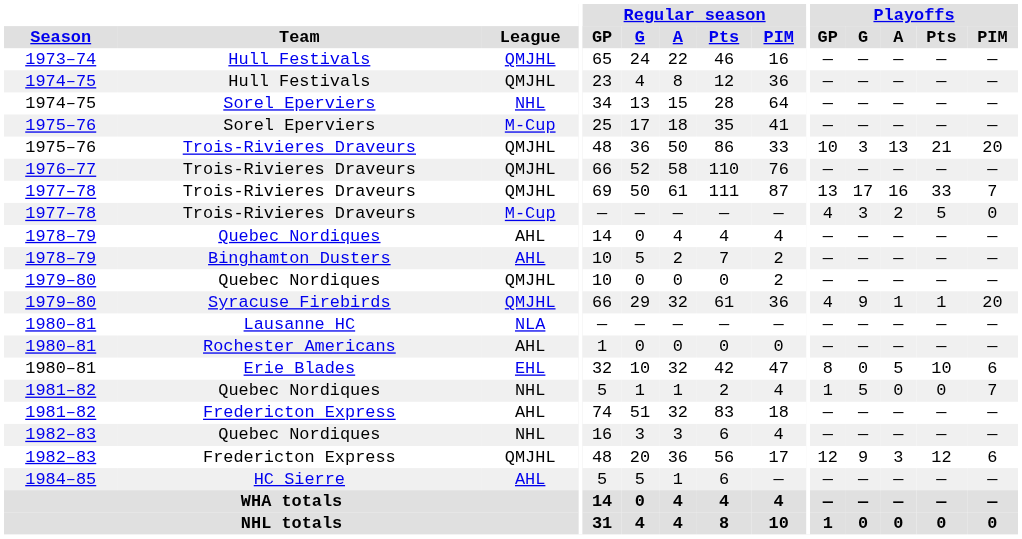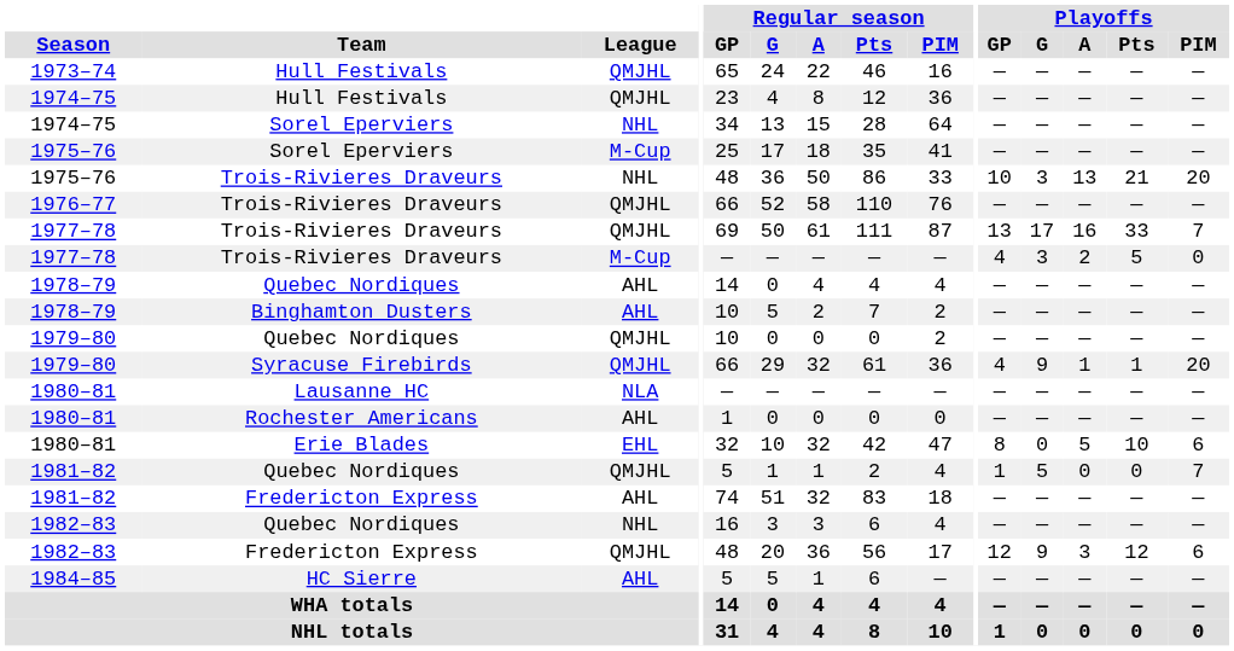 <table border="0" cellpadding="1" cellspacing="0" style="text-align:center; width:60em">
 <tr bgcolor="#e0e0e0">
 <th colspan="3" bgcolor="#ffffff"></th>
 <th rowspan="100" bgcolor="#ffffff"></th>
 <th colspan="5"><a href='#'>Regular season</a></th>
 <th rowspan="100" bgcolor="#ffffff"></th>
 <th colspan="5"><a href='#'>Playoffs</a></th>
 </tr>
 <tr bgcolor="#e0e0e0">
 <th><a href='#'>Season</a></th>
 <th>Team</th>
 <th>League</th>
 <th>GP</th>
 <th><a href='#'>G</a></th>
 <th><a href='#'>A</a></th>
 <th><a href='#'>Pts</a></th>
 <th><a href='#'>PIM</a></th>
 <th>GP</th>
 <th>G</th>
 <th>A</th>
 <th>Pts</th>
 <th>PIM</th>
 </tr>
 <tr>
 <td><a href='#'>1973–74</a></td>
 <td><a href='#'>Hull Festivals</a></td>
 <td><a href='#'>QMJHL</a></td>
 <td>65</td>
 <td>24</td>
 <td>22</td>
 <td>46</td>
 <td>16</td>
 <td>—</td>
 <td>—</td>
 <td>—</td>
 <td>—</td>
 <td>—</td>
 </tr>
 <tr bgcolor="#f0f0f0">
 <td><a href='#'>1974–75</a></td>
 <td>Hull Festivals</td>
 <td>QMJHL</td>
 <td>23</td>
 <td>4</td>
 <td>8</td>
 <td>12</td>
 <td>36</td>
 <td>—</td>
 <td>—</td>
 <td>—</td>
 <td>—</td>
 <td>—</td>
 </tr>
 <tr>
 <td>1974–75</td>
 <td><a href='#'>Sorel Eperviers</a></td>
 <td><a href='#'>NHL</a></td>
 <td>34</td>
 <td>13</td>
 <td>15</td>
 <td>28</td>
 <td>64</td>
 <td>—</td>
 <td>—</td>
 <td>—</td>
 <td>—</td>
 <td>—</td>
 </tr>
 <tr bgcolor="#f0f0f0">
 <td><a href='#'>1975–76</a></td>
 <td>Sorel Eperviers</td>
 <td><a href='#'>M-Cup</a></td>
 <td>25</td>
 <td>17</td>
 <td>18</td>
 <td>35</td>
 <td>41</td>
 <td>—</td>
 <td>—</td>
 <td>—</td>
 <td>—</td>
 <td>—</td>
 </tr>
 <tr>
 <td>1975–76</td>
 <td><a href='#'>Trois-Rivieres Draveurs</a></td>
-<td>QMJHL</td>
+<td>NHL</td>
 <td>48</td>
 <td>36</td>
 <td>50</td>
 <td>86</td>
 <td>33</td>
 <td>10</td>
 <td>3</td>
 <td>13</td>
 <td>21</td>
 <td>20</td>
 </tr>
 <tr bgcolor="#f0f0f0">
 <td><a href='#'>1976–77</a></td>
 <td>Trois-Rivieres Draveurs</td>
 <td>QMJHL</td>
 <td>66</td>
 <td>52</td>
 <td>58</td>
 <td>110</td>
 <td>76</td>
 <td>—</td>
 <td>—</td>
 <td>—</td>
 <td>—</td>
 <td>—</td>
 </tr>
 <tr>
 <td><a href='#'>1977–78</a></td>
 <td>Trois-Rivieres Draveurs</td>
 <td>QMJHL</td>
 <td>69</td>
 <td>50</td>
 <td>61</td>
 <td>111</td>
 <td>87</td>
 <td>13</td>
 <td>17</td>
 <td>16</td>
 <td>33</td>
 <td>7</td>
 </tr>
 <tr bgcolor="#f0f0f0">
 <td><a href='#'>1977–78</a></td>
 <td>Trois-Rivieres Draveurs</td>
 <td><a href='#'>M-Cup</a></td>
 <td>—</td>
 <td>—</td>
 <td>—</td>
 <td>—</td>
 <td>—</td>
 <td>4</td>
 <td>3</td>
 <td>2</td>
 <td>5</td>
 <td>0</td>
 </tr>
 <tr>
 <td><a href='#'>1978–79</a></td>
 <td><a href='#'>Quebec Nordiques</a></td>
 <td>AHL</td>
 <td>14</td>
 <td>0</td>
 <td>4</td>
 <td>4</td>
 <td>4</td>
 <td>—</td>
 <td>—</td>
 <td>—</td>
 <td>—</td>
 <td>—</td>
 </tr>
 <tr bgcolor="#f0f0f0">
 <td><a href='#'>1978–79</a></td>
 <td><a href='#'>Binghamton Dusters</a></td>
 <td><a href='#'>AHL</a></td>
 <td>10</td>
 <td>5</td>
 <td>2</td>
 <td>7</td>
 <td>2</td>
 <td>—</td>
 <td>—</td>
 <td>—</td>
 <td>—</td>
 <td>—</td>
 </tr>
 <tr>
 <td><a href='#'>1979–80</a></td>
 <td>Quebec Nordiques</td>
 <td>QMJHL</td>
 <td>10</td>
 <td>0</td>
 <td>0</td>
 <td>0</td>
 <td>2</td>
 <td>—</td>
 <td>—</td>
 <td>—</td>
 <td>—</td>
 <td>—</td>
 </tr>
 <tr bgcolor="#f0f0f0">
 <td><a href='#'>1979–80</a></td>
 <td><a href='#'>Syracuse Firebirds</a></td>
 <td><a href='#'>QMJHL</a></td>
 <td>66</td>
 <td>29</td>
 <td>32</td>
 <td>61</td>
 <td>36</td>
 <td>4</td>
 <td>9</td>
 <td>1</td>
 <td>1</td>
 <td>20</td>
 </tr>
 <tr>
 <td><a href='#'>1980–81</a></td>
 <td><a href='#'>Lausanne HC</a></td>
 <td><a href='#'>NLA</a></td>
 <td>—</td>
 <td>—</td>
 <td>—</td>
 <td>—</td>
 <td>—</td>
 <td>—</td>
 <td>—</td>
 <td>—</td>
 <td>—</td>
 <td>—</td>
 </tr>
 <tr bgcolor="#f0f0f0">
 <td><a href='#'>1980–81</a></td>
 <td><a href='#'>Rochester Americans</a></td>
 <td>AHL</td>
 <td>1</td>
 <td>0</td>
 <td>0</td>
 <td>0</td>
 <td>0</td>
 <td>—</td>
 <td>—</td>
 <td>—</td>
 <td>—</td>
 <td>—</td>
 </tr>
 <tr>
 <td>1980–81</td>
 <td><a href='#'>Erie Blades</a></td>
 <td><a href='#'>EHL</a></td>
 <td>32</td>
 <td>10</td>
 <td>32</td>
 <td>42</td>
 <td>47</td>
 <td>8</td>
 <td>0</td>
 <td>5</td>
 <td>10</td>
 <td>6</td>
 </tr>
 <tr bgcolor="#f0f0f0">
 <td><a href='#'>1981–82</a></td>
 <td>Quebec Nordiques</td>
-<td>NHL</td>
+<td>QMJHL</td>
 <td>5</td>
 <td>1</td>
 <td>1</td>
 <td>2</td>
 <td>4</td>
 <td>1</td>
 <td>5</td>
 <td>0</td>
 <td>0</td>
 <td>7</td>
 </tr>
 <tr>
 <td><a href='#'>1981–82</a></td>
 <td><a href='#'>Fredericton Express</a></td>
 <td>AHL</td>
 <td>74</td>
 <td>51</td>
 <td>32</td>
 <td>83</td>
 <td>18</td>
 <td>—</td>
 <td>—</td>
 <td>—</td>
 <td>—</td>
 <td>—</td>
 </tr>
 <tr bgcolor="#f0f0f0">
 <td><a href='#'>1982–83</a></td>
 <td>Quebec Nordiques</td>
 <td>NHL</td>
 <td>16</td>
 <td>3</td>
 <td>3</td>
 <td>6</td>
 <td>4</td>
 <td>—</td>
 <td>—</td>
 <td>—</td>
 <td>—</td>
 <td>—</td>
 </tr>
 <tr>
 <td><a href='#'>1982–83</a></td>
 <td>Fredericton Express</td>
 <td>QMJHL</td>
 <td>48</td>
 <td>20</td>
 <td>36</td>
 <td>56</td>
 <td>17</td>
 <td>12</td>
 <td>9</td>
 <td>3</td>
 <td>12</td>
 <td>6</td>
 </tr>
 <tr bgcolor="#f0f0f0">
 <td><a href='#'>1984–85</a></td>
 <td><a href='#'>HC Sierre</a></td>
 <td><a href='#'>AHL</a></td>
 <td>5</td>
 <td>5</td>
 <td>1</td>
 <td>6</td>
 <td>—</td>
 <td>—</td>
 <td>—</td>
 <td>—</td>
 <td>—</td>
 <td>—</td>
 </tr>
 <tr bgcolor="#e0e0e0">
 <th colspan="3">WHA totals</th>
 <th>14</th>
 <th>0</th>
 <th>4</th>
 <th>4</th>
 <th>4</th>
 <th>—</th>
 <th>—</th>
 <th>—</th>
 <th>—</th>
 <th>—</th>
 </tr>
 <tr bgcolor="#e0e0e0">
 <th colspan="3">NHL totals</th>
 <th>31</th>
 <th>4</th>
 <th>4</th>
 <th>8</th>
 <th>10</th>
 <th>1</th>
 <th>0</th>
 <th>0</th>
 <th>0</th>
 <th>0</th>
 </tr>
 </table>
